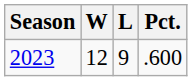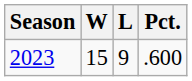 <table class="wikitable">
 <tr>
 <th>Season</th>
 <th>W</th>
 <th>L</th>
 <th>Pct.</th>
 </tr>
 <tr>
 <td><a href='#'>2023</a></td>
-<td>12</td>
+<td>15</td>
 <td>9</td>
 <td>.600</td>
 </tr>
 </table>
